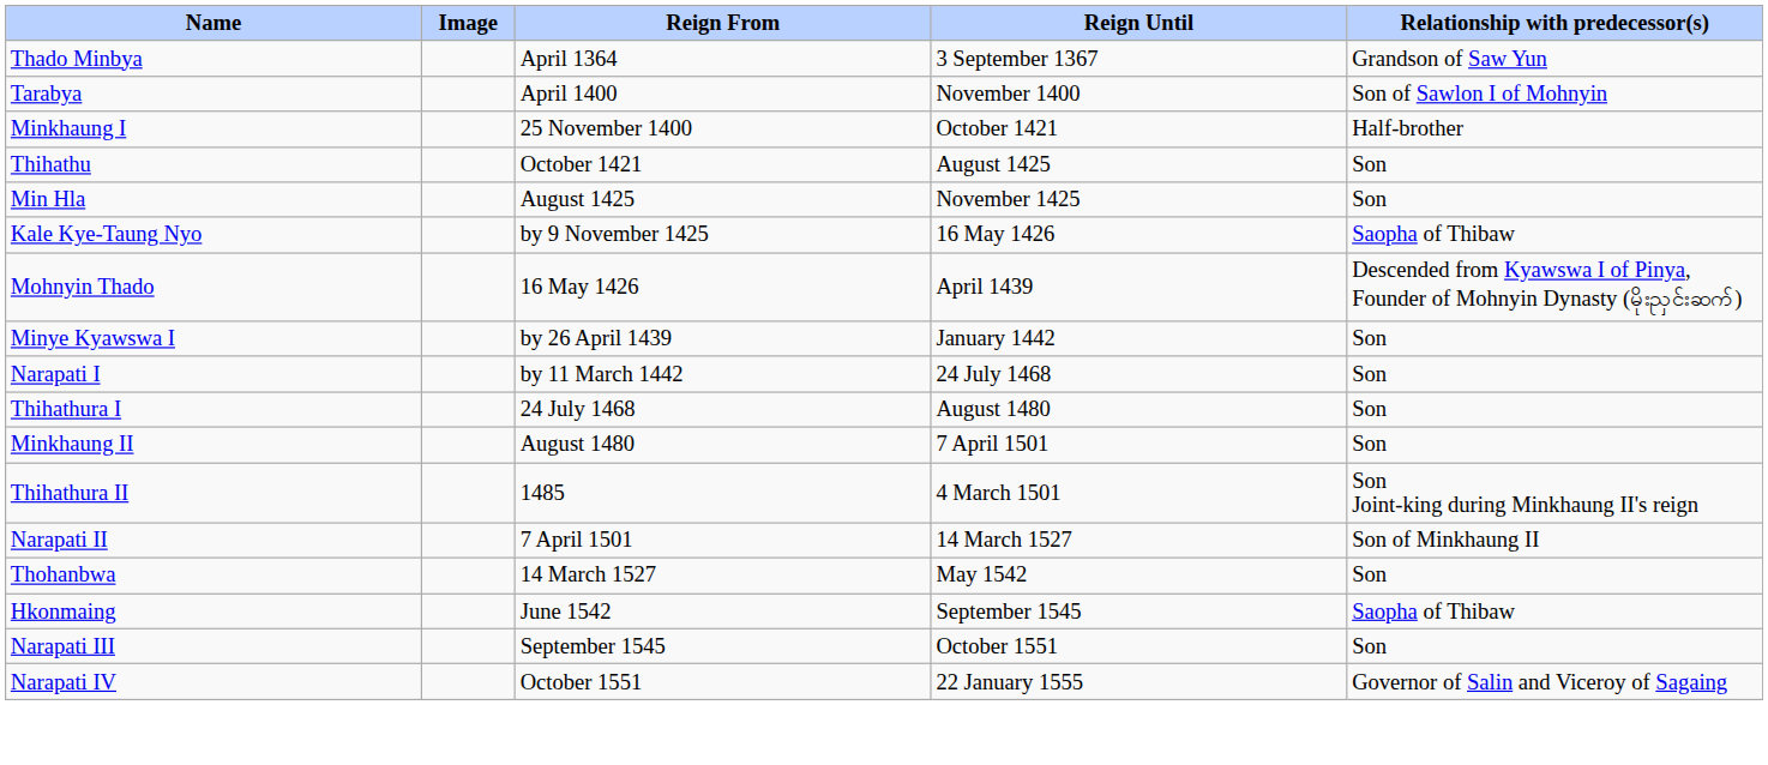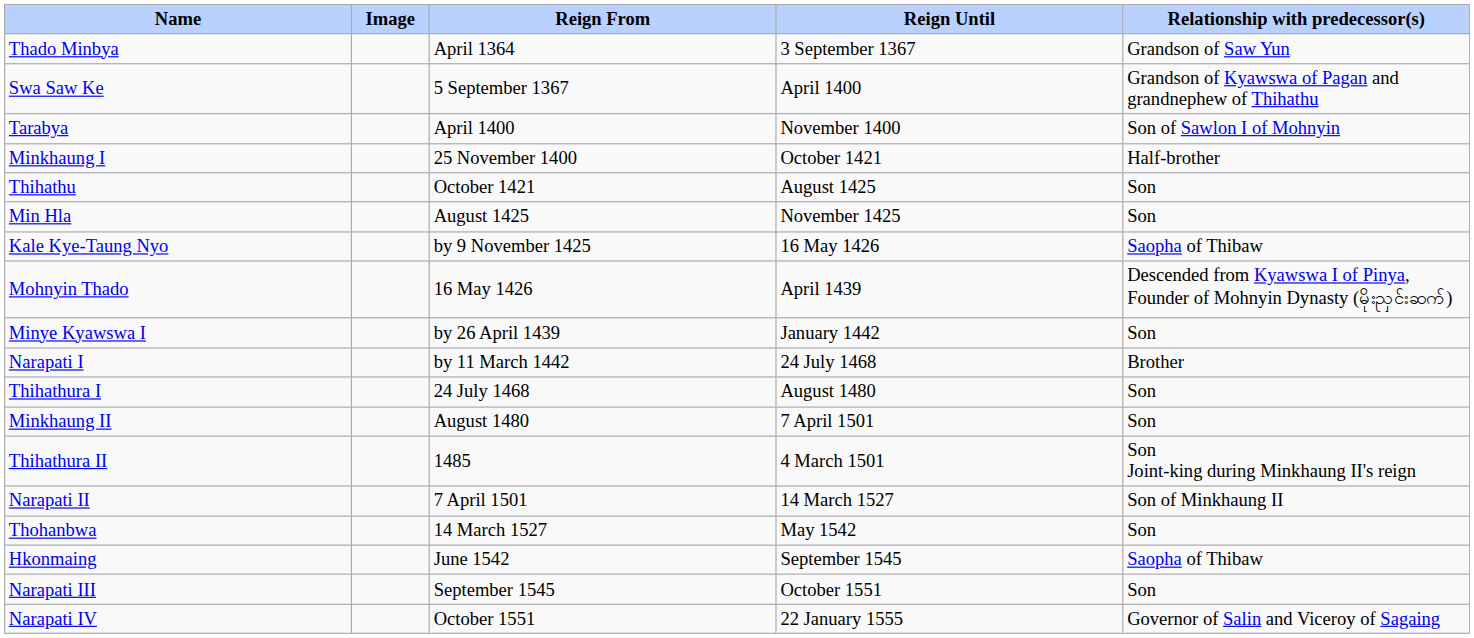 <table width=100% class="wikitable">
 <tr>
 <th style="background-color:#B9D1FF" width=10%>Name</th>
 <th style="background-color:#B9D1FF" width=1%>Image</th>
 <th style="background-color:#B9D1FF" width=10%>Reign From</th>
 <th style="background-color:#B9D1FF" width=10%>Reign Until</th>
 <th style="background-color:#B9D1FF" width=10%>Relationship with predecessor(s)</th>
 </tr>
 <tr>
 <td><a href='#'>Thado Minbya</a></td>
 <td></td>
 <td>April 1364</td>
 <td> 3 September 1367</td>
 <td>Grandson of <a href='#'>Saw Yun</a></td>
+</tr>
+<tr>
+<td><a href='#'>Swa Saw Ke</a></td>
+<td></td>
+<td>5 September 1367</td>
+<td>April 1400</td>
+<td>Grandson of <a href='#'>Kyawswa of Pagan</a> and grandnephew of <a href='#'>Thihathu</a></td>
 </tr>
 <tr>
 <td><a href='#'>Tarabya</a></td>
 <td></td>
 <td>April 1400</td>
 <td> November 1400</td>
 <td>Son of <a href='#'>Sawlon I of Mohnyin</a></td>
 </tr>
 <tr>
 <td><a href='#'>Minkhaung I</a></td>
 <td></td>
 <td>25 November 1400</td>
 <td> October 1421</td>
 <td>Half-brother</td>
 </tr>
 <tr>
 <td><a href='#'>Thihathu</a></td>
 <td></td>
 <td> October 1421</td>
 <td>August 1425</td>
 <td>Son</td>
 </tr>
 <tr>
 <td><a href='#'>Min Hla</a></td>
 <td></td>
 <td>August 1425</td>
 <td>November 1425</td>
 <td>Son</td>
 </tr>
 <tr>
 <td><a href='#'>Kale Kye-Taung Nyo</a></td>
 <td></td>
 <td>by 9 November 1425</td>
 <td>16 May 1426</td>
 <td><a href='#'>Saopha</a> of Thibaw</td>
 </tr>
 <tr>
 <td><a href='#'>Mohnyin Thado</a></td>
 <td></td>
 <td>16 May 1426</td>
 <td>April 1439</td>
 <td>Descended from <a href='#'>Kyawswa I of Pinya</a>, Founder of Mohnyin Dynasty (မိုးညှင်းဆက်)</td>
 </tr>
 <tr>
 <td><a href='#'>Minye Kyawswa I</a></td>
 <td></td>
 <td>by 26 April 1439</td>
 <td>January 1442</td>
 <td>Son</td>
 </tr>
 <tr>
 <td><a href='#'>Narapati I</a></td>
 <td></td>
 <td>by 11 March 1442</td>
 <td>24 July 1468</td>
-<td>Son</td>
+<td>Brother</td>
 </tr>
 <tr>
 <td><a href='#'>Thihathura I</a></td>
 <td></td>
 <td>24 July 1468</td>
 <td> August 1480</td>
 <td>Son</td>
 </tr>
 <tr>
 <td><a href='#'>Minkhaung II</a></td>
 <td></td>
 <td> August 1480</td>
 <td>7 April 1501</td>
 <td>Son</td>
 </tr>
 <tr>
 <td><a href='#'>Thihathura II</a></td>
 <td></td>
 <td>1485</td>
 <td>4 March 1501</td>
 <td>Son <br> Joint-king during Minkhaung II's reign</td>
 </tr>
 <tr>
 <td><a href='#'>Narapati II</a></td>
 <td></td>
 <td>7 April 1501</td>
 <td>14 March 1527</td>
 <td>Son of Minkhaung II</td>
 </tr>
 <tr>
 <td><a href='#'>Thohanbwa</a></td>
 <td></td>
 <td>14 March 1527</td>
 <td>May 1542</td>
 <td>Son</td>
 </tr>
 <tr>
 <td><a href='#'>Hkonmaing</a></td>
 <td></td>
 <td>June 1542</td>
 <td> September 1545</td>
 <td><a href='#'>Saopha</a> of Thibaw</td>
 </tr>
 <tr>
 <td><a href='#'>Narapati III</a></td>
 <td></td>
 <td> September 1545</td>
 <td> October 1551</td>
 <td>Son</td>
 </tr>
 <tr>
 <td><a href='#'>Narapati IV</a></td>
 <td></td>
 <td> October 1551</td>
 <td>22 January 1555</td>
 <td>Governor of <a href='#'>Salin</a> and Viceroy of <a href='#'>Sagaing</a></td>
 </tr>
 </table>
